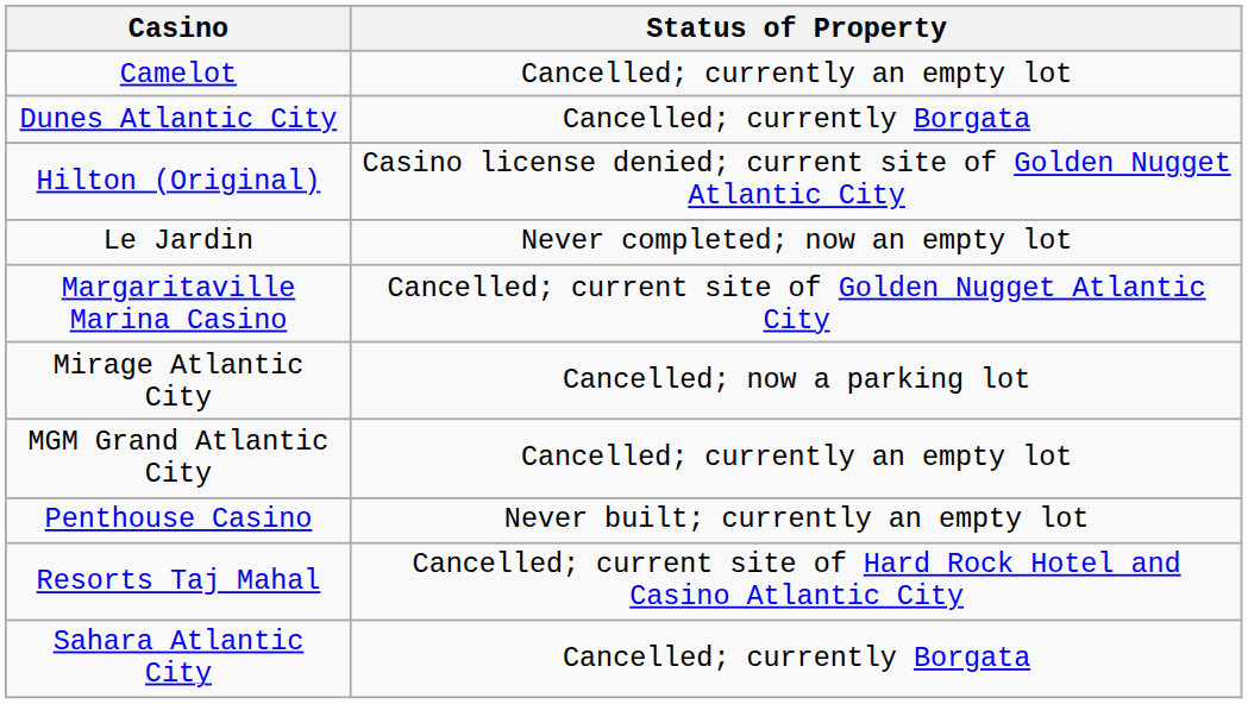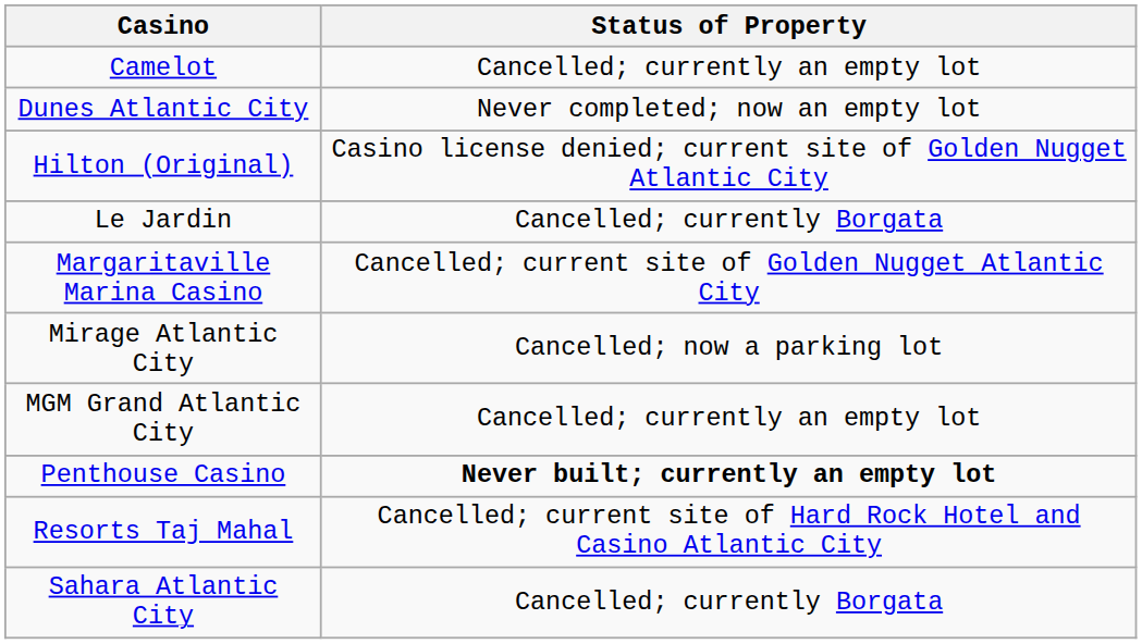 <table class="wikitable sortable" style="text-align:center">
 <tr>
 <th width=155>Casino</th>
 <th width=410>Status of Property</th>
 </tr>
 <tr>
 <td><a href='#'>Camelot</a></td>
 <td>Cancelled; currently an empty lot</td>
 </tr>
 <tr>
 <td><a href='#'>Dunes Atlantic City</a></td>
-<td>Cancelled; currently <a href='#'>Borgata</a></td>
+<td>Never completed; now an empty lot</td>
 </tr>
 <tr>
 <td><a href='#'>Hilton (Original)</a></td>
 <td>Casino license denied; current site of <a href='#'>Golden Nugget Atlantic City</a></td>
 </tr>
 <tr>
 <td>Le Jardin</td>
-<td>Never completed; now an empty lot</td>
+<td>Cancelled; currently <a href='#'>Borgata</a></td>
 </tr>
 <tr>
 <td><a href='#'>Margaritaville Marina Casino</a></td>
 <td>Cancelled; current site of <a href='#'>Golden Nugget Atlantic City</a></td>
 </tr>
 <tr>
 <td>Mirage Atlantic City</td>
 <td>Cancelled; now a parking lot</td>
 </tr>
 <tr>
 <td>MGM Grand Atlantic City</td>
 <td>Cancelled; currently an empty lot</td>
 </tr>
 <tr>
 <td><a href='#'>Penthouse Casino</a></td>
-<td>Never built; currently an empty lot</td>
+<td><strong>Never built; currently an empty lot</strong></td>
 </tr>
 <tr>
 <td><a href='#'>Resorts Taj Mahal</a></td>
 <td>Cancelled; current site of <a href='#'>Hard Rock Hotel and Casino Atlantic City</a></td>
 </tr>
 <tr>
 <td><a href='#'>Sahara Atlantic City</a></td>
 <td>Cancelled; currently <a href='#'>Borgata</a></td>
 </tr>
 </table>
